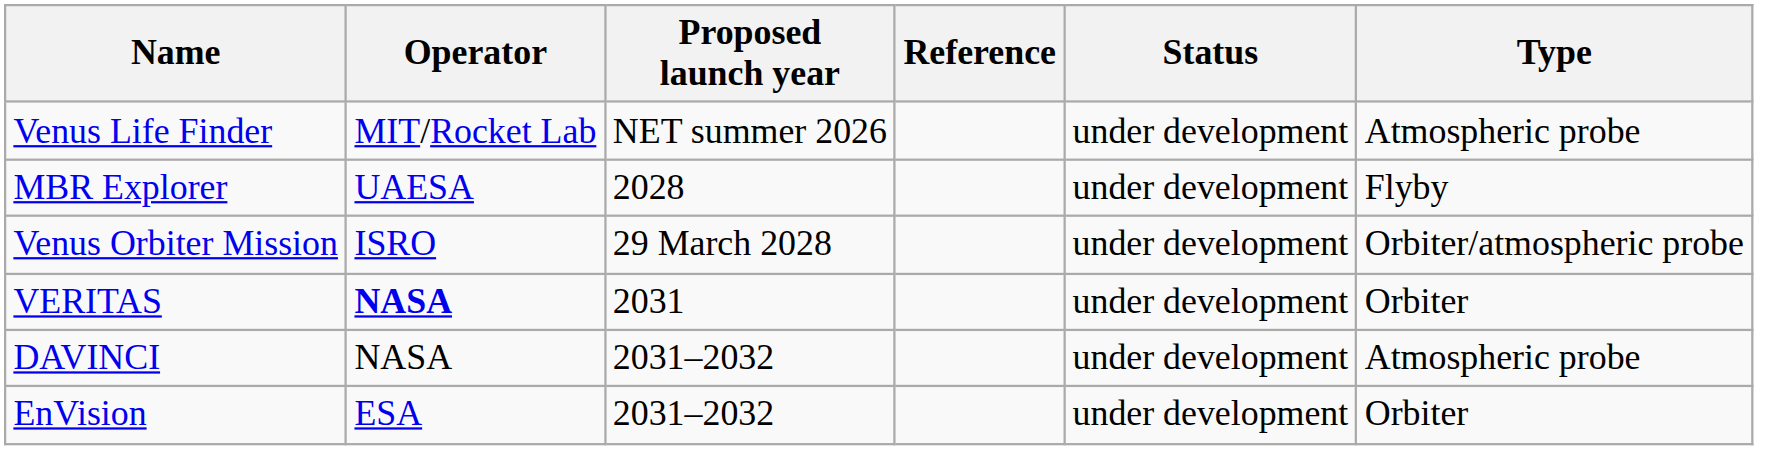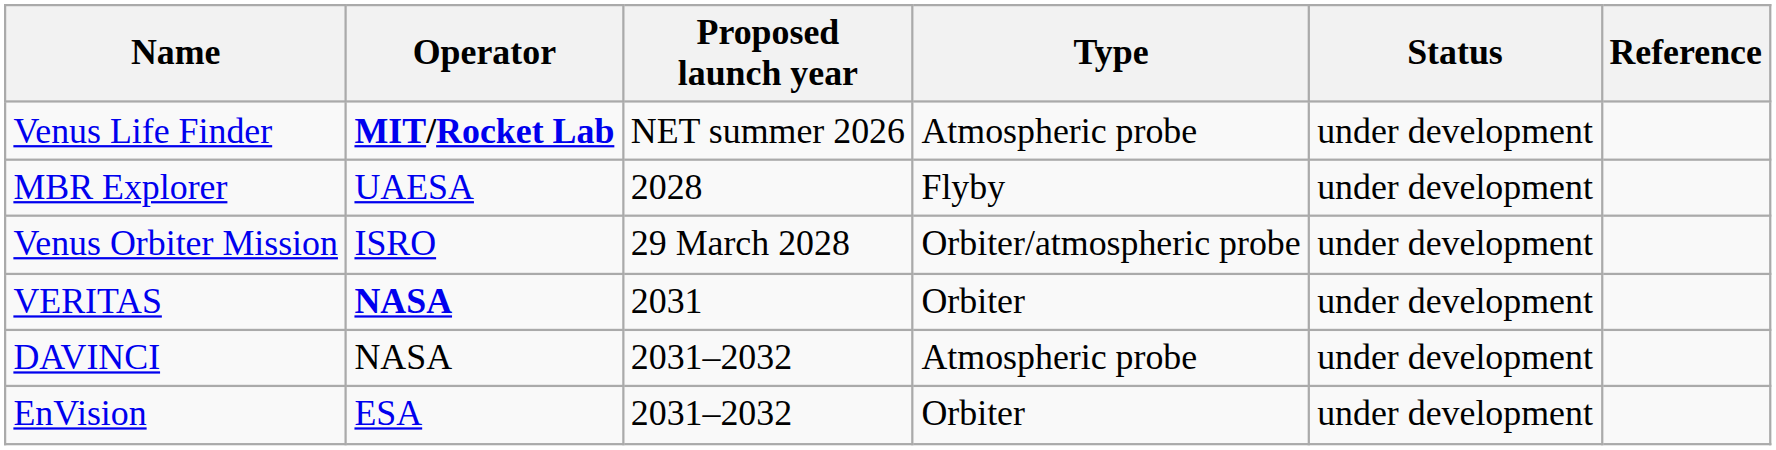 <table class="wikitable sortable">
 <tr>
 <th>Name</th>
 <th>Operator</th>
 <th>Proposed <br>launch year</th>
+<th>Type</th>
+<th>Status</th>
 <th>Reference</th>
-<th>Status</th>
-<th>Type</th>
 </tr>
 <tr>
 <td><a href='#'>Venus Life Finder</a></td>
-<td> <a href='#'>MIT</a>/<a href='#'>Rocket Lab</a></td>
+<td><strong> <a href='#'>MIT</a>/<a href='#'>Rocket Lab</a></strong></td>
 <td>NET summer 2026</td>
+<td>Atmospheric probe</td>
+<td>under development</td>
 <td></td>
-<td>under development</td>
-<td>Atmospheric probe</td>
 </tr>
 <tr>
 <td><a href='#'>MBR Explorer</a></td>
 <td> <a href='#'>UAESA</a></td>
 <td>2028</td>
+<td>Flyby</td>
+<td>under development</td>
 <td></td>
-<td>under development</td>
-<td>Flyby</td>
 </tr>
 <tr>
 <td><a href='#'>Venus Orbiter Mission</a></td>
 <td> <a href='#'>ISRO</a></td>
 <td>29 March 2028</td>
+<td>Orbiter/atmospheric probe</td>
+<td>under development</td>
 <td></td>
-<td>under development</td>
-<td>Orbiter/atmospheric probe</td>
 </tr>
 <tr>
 <td><a href='#'>VERITAS</a></td>
 <td><strong> <a href='#'>NASA</a></strong></td>
 <td>2031</td>
+<td>Orbiter</td>
+<td>under development</td>
 <td></td>
-<td>under development</td>
-<td>Orbiter</td>
 </tr>
 <tr>
 <td><a href='#'>DAVINCI</a></td>
 <td> NASA</td>
 <td>2031–2032</td>
+<td>Atmospheric probe</td>
+<td>under development</td>
 <td></td>
-<td>under development</td>
-<td>Atmospheric probe</td>
 </tr>
 <tr>
 <td><a href='#'>EnVision</a></td>
 <td> <a href='#'>ESA</a></td>
 <td>2031–2032</td>
+<td>Orbiter</td>
+<td>under development</td>
 <td></td>
-<td>under development</td>
-<td>Orbiter</td>
 </tr>
 </table>
